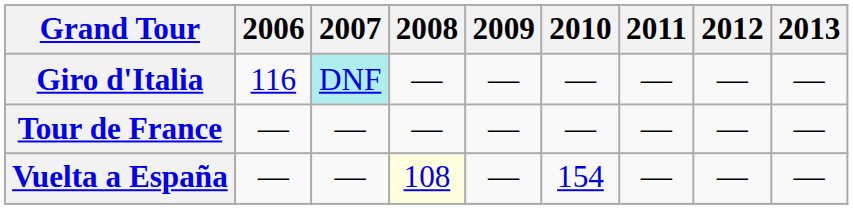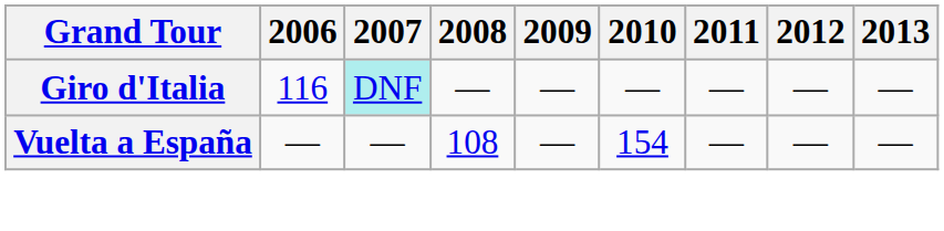 <table class="wikitable plainrowheaders">
 <tr>
 <th scope="col"><a href='#'>Grand Tour</a></th>
 <th scope="col">2006</th>
 <th scope="col">2007</th>
 <th scope="col">2008</th>
 <th scope="col">2009</th>
 <th scope="col">2010</th>
 <th scope="col">2011</th>
 <th scope="col">2012</th>
 <th scope="col">2013</th>
 </tr>
 <tr style="text-align:center;">
 <th scope="row"> <a href='#'>Giro d'Italia</a></th>
 <td style="text-align:center;"><a href='#'>116</a></td>
 <td style="background: paleturquoise; text-align:center;"><a href='#'>DNF</a></td>
 <td>—</td>
 <td>—</td>
 <td>—</td>
 <td>—</td>
 <td>—</td>
 <td>—</td>
 </tr>
 <tr style="text-align:center;">
-<th scope="row"> <a href='#'>Tour de France</a></th>
-<td>—</td>
-<td>—</td>
-<td>—</td>
-<td>—</td>
-<td>—</td>
-<td>—</td>
-<td>—</td>
-<td>—</td>
-</tr>
-<tr style="text-align:center;">
 <th scope="row"> <a href='#'>Vuelta a España</a></th>
 <td>—</td>
 <td>—</td>
-<td style="background: lightyellow; text-align:center;"><a href='#'>108</a></td>
+<td style="text-align:center;"><a href='#'>108</a></td>
 <td>—</td>
 <td style="text-align:center;"><a href='#'>154</a></td>
 <td>—</td>
 <td>—</td>
 <td>—</td>
 </tr>
 </table>
